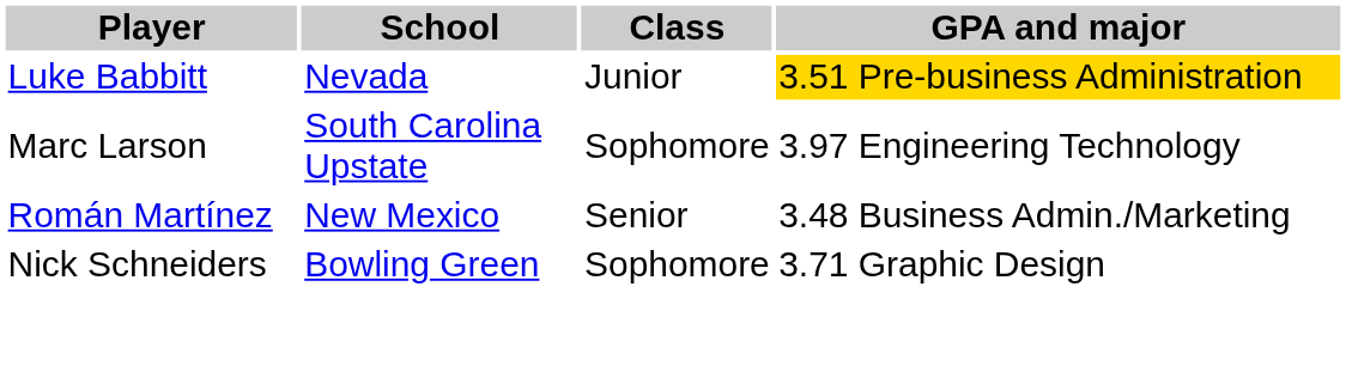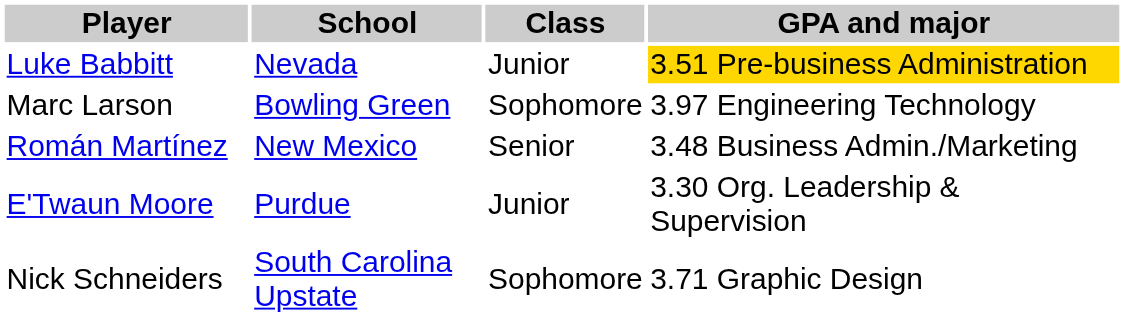 <table style="width:600px" "border:'1' 'solid' 'gray' ">
 <tr>
 <th style="background:#ccc; width:23%;">Player</th>
 <th style="background:#ccc; width:22%;">School</th>
 <th style="background:#ccc; width:10%;">Class</th>
 <th style="background:#ccc; width:45%;">GPA and major</th>
 </tr>
 <tr>
 <td><a href='#'>Luke Babbitt</a></td>
 <td><a href='#'>Nevada</a></td>
 <td>Junior</td>
 <td style="background: gold;">3.51 Pre-business Administration</td>
 </tr>
 <tr>
 <td>Marc Larson</td>
-<td><a href='#'>South Carolina Upstate</a></td>
+<td><a href='#'>Bowling Green</a></td>
 <td>Sophomore</td>
 <td>3.97 Engineering Technology</td>
 </tr>
 <tr>
 <td><a href='#'>Román Martínez</a></td>
 <td><a href='#'>New Mexico</a></td>
 <td>Senior</td>
 <td>3.48 Business Admin./Marketing</td>
 </tr>
 <tr>
+<td><a href='#'>E'Twaun Moore</a></td>
+<td><a href='#'>Purdue</a></td>
+<td>Junior</td>
+<td>3.30 Org. Leadership & Supervision</td>
+</tr>
+<tr>
 <td>Nick Schneiders</td>
-<td><a href='#'>Bowling Green</a></td>
+<td><a href='#'>South Carolina Upstate</a></td>
 <td>Sophomore</td>
 <td>3.71 Graphic Design</td>
 </tr>
 </table>
